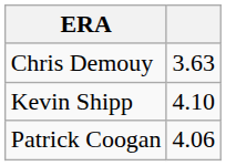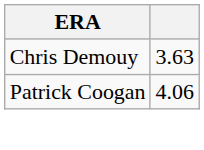 <table class="wikitable">
 <tr>
 <th>ERA</th>
 <th></th>
 </tr>
 <tr>
 <td>Chris Demouy</td>
 <td>3.63</td>
 </tr>
 <tr>
-<td>Kevin Shipp</td>
-<td>4.10</td>
-</tr>
-<tr>
 <td>Patrick Coogan</td>
 <td>4.06</td>
 </tr>
 </table>
